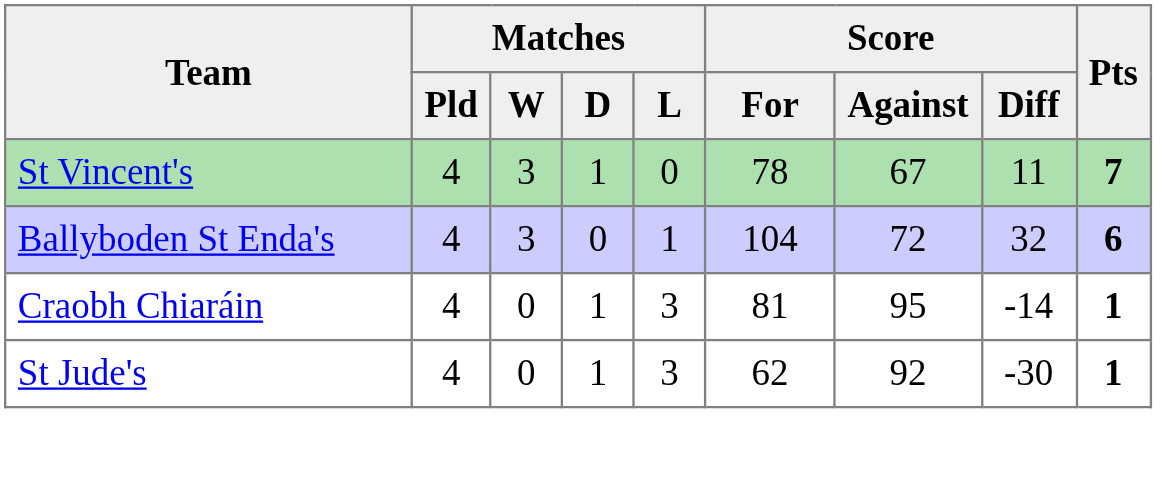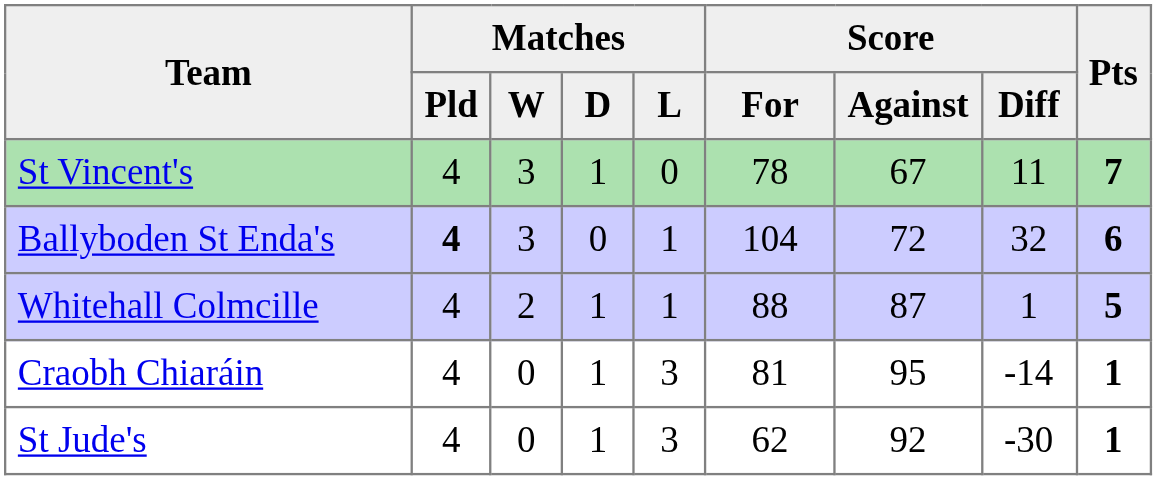 <table style=border-collapse:collapse border=1 cellspacing=0 cellpadding=5>
 <tr align=center bgcolor=#efefef>
 <th rowspan=2 width=165>Team</th>
 <th colspan=4>Matches</th>
 <th colspan=3>Score</th>
 <th rowspan=2width=20>Pts</th>
 </tr>
 <tr align=center bgcolor=#efefef>
 <th width=20>Pld</th>
 <th width=20>W</th>
 <th width=20>D</th>
 <th width=20>L</th>
 <th width=45>For</th>
 <th width=45>Against</th>
 <th width=30>Diff</th>
 </tr>
 <tr align=center style="background:#ACE1AF;">
 <td style="text-align:left;"><a href='#'>St Vincent's</a></td>
 <td>4</td>
 <td>3</td>
 <td>1</td>
 <td>0</td>
 <td>78</td>
 <td>67</td>
 <td>11</td>
 <td><strong>7</strong></td>
 </tr>
 <tr align=center style="background:#ccccff;">
 <td style="text-align:left;"><a href='#'>Ballyboden St Enda's</a></td>
-<td>4</td>
+<td><strong>4</strong></td>
 <td>3</td>
 <td>0</td>
 <td>1</td>
 <td>104</td>
 <td>72</td>
 <td>32</td>
 <td><strong>6</strong></td>
+</tr>
+<tr align=center style="background:#ccccff;">
+<td style="text-align:left;"><a href='#'>Whitehall Colmcille</a></td>
+<td>4</td>
+<td>2</td>
+<td>1</td>
+<td>1</td>
+<td>88</td>
+<td>87</td>
+<td>1</td>
+<td><strong>5</strong></td>
 </tr>
 <tr align=center>
 <td style="text-align:left;"><a href='#'>Craobh Chiaráin</a></td>
 <td>4</td>
 <td>0</td>
 <td>1</td>
 <td>3</td>
 <td>81</td>
 <td>95</td>
 <td>-14</td>
 <td><strong>1</strong></td>
 </tr>
 <tr align=center>
 <td style="text-align:left;"><a href='#'>St Jude's</a></td>
 <td>4</td>
 <td>0</td>
 <td>1</td>
 <td>3</td>
 <td>62</td>
 <td>92</td>
 <td>-30</td>
 <td><strong>1</strong></td>
 </tr>
 </table>
